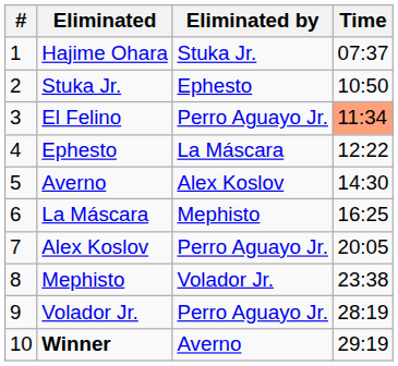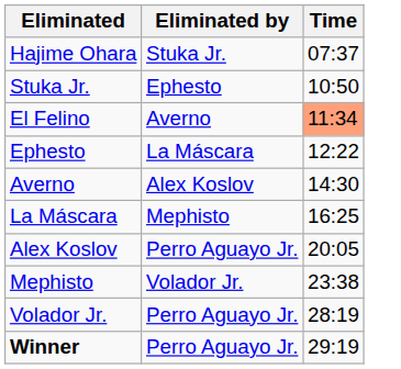 <table class="wikitable sortable">
 <tr>
-<th data-sort-type="number" scope="col">#</th>
 <th scope="col">Eliminated</th>
 <th scope="col">Eliminated by</th>
 <th scope="col">Time</th>
 </tr>
 <tr>
-<td>1</td>
 <td><a href='#'>Hajime Ohara</a></td>
 <td><a href='#'>Stuka Jr.</a></td>
 <td>07:37</td>
 </tr>
 <tr>
-<td>2</td>
 <td><a href='#'>Stuka Jr.</a></td>
 <td><a href='#'>Ephesto</a></td>
 <td>10:50</td>
 </tr>
 <tr>
-<td>3</td>
 <td><a href='#'>El Felino</a></td>
-<td><a href='#'>Perro Aguayo Jr.</a></td>
+<td><a href='#'>Averno</a></td>
 <td style="background: lightsalmon;">11:34</td>
 </tr>
 <tr>
-<td>4</td>
 <td><a href='#'>Ephesto</a></td>
 <td><a href='#'>La Máscara</a></td>
 <td>12:22</td>
 </tr>
 <tr>
-<td>5</td>
 <td><a href='#'>Averno</a></td>
 <td><a href='#'>Alex Koslov</a></td>
 <td>14:30</td>
 </tr>
 <tr>
-<td>6</td>
 <td><a href='#'>La Máscara</a></td>
 <td><a href='#'>Mephisto</a></td>
 <td>16:25</td>
 </tr>
 <tr>
-<td>7</td>
 <td><a href='#'>Alex Koslov</a></td>
 <td><a href='#'>Perro Aguayo Jr.</a></td>
 <td>20:05</td>
 </tr>
 <tr>
-<td>8</td>
 <td><a href='#'>Mephisto</a></td>
 <td><a href='#'>Volador Jr.</a></td>
 <td>23:38</td>
 </tr>
 <tr>
-<td>9</td>
 <td><a href='#'>Volador Jr.</a></td>
 <td><a href='#'>Perro Aguayo Jr.</a></td>
 <td>28:19</td>
 </tr>
 <tr>
-<td>10</td>
 <td><strong>Winner</strong></td>
-<td><a href='#'>Averno</a></td>
+<td><a href='#'>Perro Aguayo Jr.</a></td>
 <td>29:19</td>
 </tr>
 </table>
